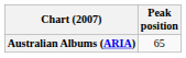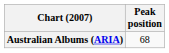 <table class="wikitable plainrowheaders">
 <tr>
 <th scope="col">Chart (2007)</th>
 <th scope="col">Peak<br>position</th>
 </tr>
 <tr>
 <th scope="row">Australian Albums (<a href='#'>ARIA</a>)</th>
-<td align="center">65</td>
+<td align="center">68</td>
 </tr>
 </table>
